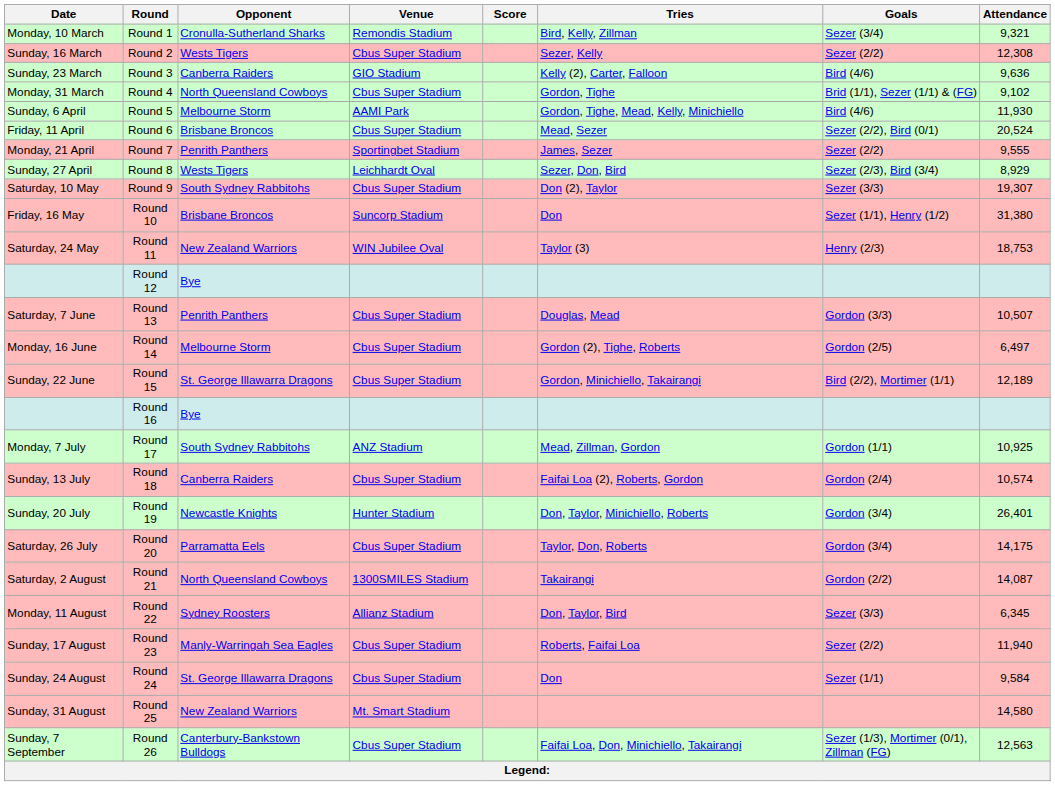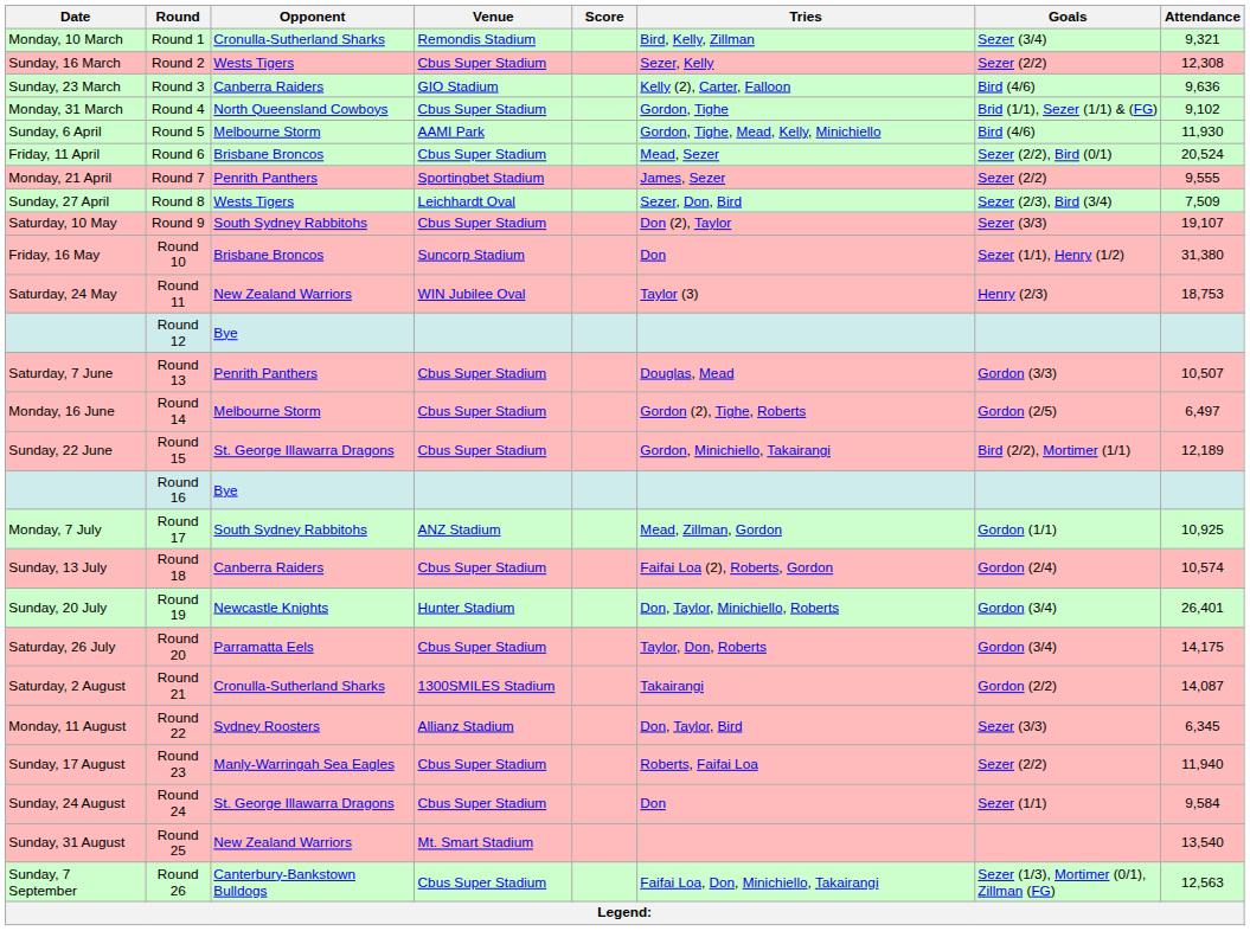 <table class="wikitable" style="font-size:75%;">
 <tr>
 <th width="115">Date</th>
 <th width="50">Round</th>
 <th width="170">Opponent</th>
 <th width="130">Venue</th>
 <th width="50">Score</th>
 <th width="285">Tries</th>
 <th width="155">Goals</th>
 <th width="60">Attendance</th>
 </tr>
 <tr bgcolor=#CCFFCC>
 <td>Monday, 10 March</td>
 <td style="text-align:center;">Round 1</td>
 <td> <a href='#'>Cronulla-Sutherland Sharks</a></td>
 <td><a href='#'>Remondis Stadium</a></td>
 <td style="text-align:center;"></td>
 <td><a href='#'>Bird</a>, <a href='#'>Kelly</a>, <a href='#'>Zillman</a></td>
 <td><a href='#'>Sezer</a> (3/4)</td>
 <td style="text-align:center;">9,321</td>
 </tr>
 <tr bgcolor=#FFBBBB>
 <td>Sunday, 16 March</td>
 <td style="text-align:center;">Round 2</td>
 <td> <a href='#'>Wests Tigers</a></td>
 <td><a href='#'>Cbus Super Stadium</a></td>
 <td style="text-align:center;"></td>
 <td><a href='#'>Sezer</a>, <a href='#'>Kelly</a></td>
 <td><a href='#'>Sezer</a> (2/2)</td>
 <td style="text-align:center;">12,308</td>
 </tr>
 <tr bgcolor=#CCFFCC>
 <td>Sunday, 23 March</td>
 <td style="text-align:center;">Round 3</td>
 <td> <a href='#'>Canberra Raiders</a></td>
 <td><a href='#'>GIO Stadium</a></td>
 <td style="text-align:center;"></td>
 <td><a href='#'>Kelly</a> (2), <a href='#'>Carter</a>, <a href='#'>Falloon</a></td>
 <td><a href='#'>Bird</a> (4/6)</td>
 <td style="text-align:center;">9,636</td>
 </tr>
 <tr bgcolor=#CCFFCC>
 <td>Monday, 31 March</td>
 <td style="text-align:center;">Round 4</td>
 <td> <a href='#'>North Queensland Cowboys</a></td>
 <td><a href='#'>Cbus Super Stadium</a></td>
 <td style="text-align:center;"></td>
 <td><a href='#'>Gordon</a>, <a href='#'>Tighe</a></td>
 <td><a href='#'>Brid</a> (1/1), <a href='#'>Sezer</a> (1/1) & (<a href='#'>FG</a>)</td>
 <td style="text-align:center;">9,102</td>
 </tr>
 <tr bgcolor=#CCFFCC>
 <td>Sunday, 6 April</td>
 <td style="text-align:center;">Round 5</td>
 <td> <a href='#'>Melbourne Storm</a></td>
 <td><a href='#'>AAMI Park</a></td>
 <td style="text-align:center;"></td>
 <td><a href='#'>Gordon</a>, <a href='#'>Tighe</a>, <a href='#'>Mead</a>, <a href='#'>Kelly</a>, <a href='#'>Minichiello</a></td>
 <td><a href='#'>Bird</a> (4/6)</td>
 <td style="text-align:center;">11,930</td>
 </tr>
 <tr bgcolor=#CCFFCC>
 <td>Friday, 11 April</td>
 <td style="text-align:center;">Round 6</td>
 <td> <a href='#'>Brisbane Broncos</a></td>
 <td><a href='#'>Cbus Super Stadium</a></td>
 <td style="text-align:center;"></td>
 <td><a href='#'>Mead</a>, <a href='#'>Sezer</a></td>
 <td><a href='#'>Sezer</a> (2/2), <a href='#'>Bird</a> (0/1)</td>
 <td style="text-align:center;">20,524</td>
 </tr>
 <tr bgcolor=#FFBBBB>
 <td>Monday, 21 April</td>
 <td style="text-align:center;">Round 7</td>
 <td> <a href='#'>Penrith Panthers</a></td>
 <td><a href='#'>Sportingbet Stadium</a></td>
 <td style="text-align:center;"></td>
 <td><a href='#'>James</a>, <a href='#'>Sezer</a></td>
 <td><a href='#'>Sezer</a> (2/2)</td>
 <td style="text-align:center;">9,555</td>
 </tr>
 <tr bgcolor=#CCFFCC>
 <td>Sunday, 27 April</td>
 <td style="text-align:center;">Round 8</td>
 <td> <a href='#'>Wests Tigers</a></td>
 <td><a href='#'>Leichhardt Oval</a></td>
 <td style="text-align:center;"></td>
 <td><a href='#'>Sezer</a>, <a href='#'>Don</a>, <a href='#'>Bird</a></td>
 <td><a href='#'>Sezer</a> (2/3), <a href='#'>Bird</a> (3/4)</td>
-<td style="text-align:center;">8,929</td>
+<td style="text-align:center;">7,509</td>
 </tr>
 <tr bgcolor=#FFBBBB>
 <td>Saturday, 10 May</td>
 <td style="text-align:center;">Round 9</td>
 <td> <a href='#'>South Sydney Rabbitohs</a></td>
 <td><a href='#'>Cbus Super Stadium</a></td>
 <td style="text-align:center;"></td>
 <td><a href='#'>Don</a> (2), <a href='#'>Taylor</a></td>
 <td><a href='#'>Sezer</a> (3/3)</td>
-<td style="text-align:center;">19,307</td>
+<td style="text-align:center;">19,107</td>
 </tr>
 <tr bgcolor=#FFBBBB>
 <td>Friday, 16 May</td>
 <td style="text-align:center;">Round 10</td>
 <td> <a href='#'>Brisbane Broncos</a></td>
 <td><a href='#'>Suncorp Stadium</a></td>
 <td style="text-align:center;"></td>
 <td><a href='#'>Don</a></td>
 <td><a href='#'>Sezer</a> (1/1), <a href='#'>Henry</a> (1/2)</td>
 <td style="text-align:center;">31,380</td>
 </tr>
 <tr bgcolor=#FFBBBB>
 <td>Saturday, 24 May</td>
 <td style="text-align:center;">Round 11</td>
 <td> <a href='#'>New Zealand Warriors</a></td>
 <td><a href='#'>WIN Jubilee Oval</a></td>
 <td style="text-align:center;"></td>
 <td><a href='#'>Taylor</a> (3)</td>
 <td><a href='#'>Henry</a> (2/3)</td>
 <td style="text-align:center;">18,753</td>
 </tr>
 <tr bgcolor=#CFECEC>
 <td></td>
 <td style="text-align:center;">Round 12</td>
 <td><a href='#'>Bye</a></td>
 <td></td>
 <td></td>
 <td></td>
 <td></td>
 <td></td>
 </tr>
 <tr bgcolor=#FFBBBB>
 <td>Saturday, 7 June</td>
 <td style="text-align:center;">Round 13</td>
 <td> <a href='#'>Penrith Panthers</a></td>
 <td><a href='#'>Cbus Super Stadium</a></td>
 <td style="text-align:center;"></td>
 <td><a href='#'>Douglas</a>, <a href='#'>Mead</a></td>
 <td><a href='#'>Gordon</a> (3/3)</td>
 <td style="text-align:center;">10,507</td>
 </tr>
 <tr bgcolor=#FFBBBB>
 <td>Monday, 16 June</td>
 <td style="text-align:center;">Round 14</td>
 <td> <a href='#'>Melbourne Storm</a></td>
 <td><a href='#'>Cbus Super Stadium</a></td>
 <td style="text-align:center;"></td>
 <td><a href='#'>Gordon</a> (2), <a href='#'>Tighe</a>, <a href='#'>Roberts</a></td>
 <td><a href='#'>Gordon</a> (2/5)</td>
 <td style="text-align:center;">6,497</td>
 </tr>
 <tr bgcolor=#FFBBBB>
 <td>Sunday, 22 June</td>
 <td style="text-align:center;">Round 15</td>
 <td> <a href='#'>St. George Illawarra Dragons</a></td>
 <td><a href='#'>Cbus Super Stadium</a></td>
 <td style="text-align:center;"></td>
 <td><a href='#'>Gordon</a>, <a href='#'>Minichiello</a>, <a href='#'>Takairangi</a></td>
 <td><a href='#'>Bird</a> (2/2), <a href='#'>Mortimer</a> (1/1)</td>
 <td style="text-align:center;">12,189</td>
 </tr>
 <tr bgcolor=#CFECEC>
 <td></td>
 <td style="text-align:center;">Round 16</td>
 <td><a href='#'>Bye</a></td>
 <td></td>
 <td></td>
 <td></td>
 <td></td>
 <td></td>
 </tr>
 <tr bgcolor=#CCFFCC>
 <td>Monday, 7 July</td>
 <td style="text-align:center;">Round 17</td>
 <td> <a href='#'>South Sydney Rabbitohs</a></td>
 <td><a href='#'>ANZ Stadium</a></td>
 <td style="text-align:center;"></td>
 <td><a href='#'>Mead</a>, <a href='#'>Zillman</a>, <a href='#'>Gordon</a></td>
 <td><a href='#'>Gordon</a> (1/1)</td>
 <td style="text-align:center;">10,925</td>
 </tr>
 <tr bgcolor=#FFBBBB>
 <td>Sunday, 13 July</td>
 <td style="text-align:center;">Round 18</td>
 <td> <a href='#'>Canberra Raiders</a></td>
 <td><a href='#'>Cbus Super Stadium</a></td>
 <td style="text-align:center;"></td>
 <td><a href='#'>Faifai Loa</a> (2), <a href='#'>Roberts</a>, <a href='#'>Gordon</a></td>
 <td><a href='#'>Gordon</a> (2/4)</td>
 <td style="text-align:center;">10,574</td>
 </tr>
 <tr bgcolor=#CCFFCC>
 <td>Sunday, 20 July</td>
 <td style="text-align:center;">Round 19</td>
 <td> <a href='#'>Newcastle Knights</a></td>
 <td><a href='#'>Hunter Stadium</a></td>
 <td style="text-align:center;"></td>
 <td><a href='#'>Don</a>, <a href='#'>Taylor</a>, <a href='#'>Minichiello</a>, <a href='#'>Roberts</a></td>
 <td><a href='#'>Gordon</a> (3/4)</td>
 <td style="text-align:center;">26,401</td>
 </tr>
 <tr bgcolor=#FFBBBB>
 <td>Saturday, 26 July</td>
 <td style="text-align:center;">Round 20</td>
 <td> <a href='#'>Parramatta Eels</a></td>
 <td><a href='#'>Cbus Super Stadium</a></td>
 <td style="text-align:center;"></td>
 <td><a href='#'>Taylor</a>, <a href='#'>Don</a>, <a href='#'>Roberts</a></td>
 <td><a href='#'>Gordon</a> (3/4)</td>
 <td style="text-align:center;">14,175</td>
 </tr>
 <tr bgcolor=#FFBBBB>
 <td>Saturday, 2 August</td>
 <td style="text-align:center;">Round 21</td>
-<td> <a href='#'>North Queensland Cowboys</a></td>
+<td> <a href='#'>Cronulla-Sutherland Sharks</a></td>
 <td><a href='#'>1300SMILES Stadium</a></td>
 <td style="text-align:center;"></td>
 <td><a href='#'>Takairangi</a></td>
 <td><a href='#'>Gordon</a> (2/2)</td>
 <td style="text-align:center;">14,087</td>
 </tr>
 <tr bgcolor=#FFBBBB>
 <td>Monday, 11 August</td>
 <td style="text-align:center;">Round 22</td>
 <td> <a href='#'>Sydney Roosters</a></td>
 <td><a href='#'>Allianz Stadium</a></td>
 <td style="text-align:center;"></td>
 <td><a href='#'>Don</a>, <a href='#'>Taylor</a>, <a href='#'>Bird</a></td>
 <td><a href='#'>Sezer</a> (3/3)</td>
 <td style="text-align:center;">6,345</td>
 </tr>
 <tr bgcolor=#FFBBBB>
 <td>Sunday, 17 August</td>
 <td style="text-align:center;">Round 23</td>
 <td> <a href='#'>Manly-Warringah Sea Eagles</a></td>
 <td><a href='#'>Cbus Super Stadium</a></td>
 <td style="text-align:center;"></td>
 <td><a href='#'>Roberts</a>, <a href='#'>Faifai Loa</a></td>
 <td><a href='#'>Sezer</a> (2/2)</td>
 <td style="text-align:center;">11,940</td>
 </tr>
 <tr bgcolor=#FFBBBB>
 <td>Sunday, 24 August</td>
 <td style="text-align:center;">Round 24</td>
 <td> <a href='#'>St. George Illawarra Dragons</a></td>
 <td><a href='#'>Cbus Super Stadium</a></td>
 <td style="text-align:center;"></td>
 <td><a href='#'>Don</a></td>
 <td><a href='#'>Sezer</a> (1/1)</td>
 <td style="text-align:center;">9,584</td>
 </tr>
 <tr bgcolor=#FFBBBB>
 <td>Sunday, 31 August</td>
 <td style="text-align:center;">Round 25</td>
 <td> <a href='#'>New Zealand Warriors</a></td>
 <td><a href='#'>Mt. Smart Stadium</a></td>
 <td style="text-align:center;"></td>
 <td></td>
 <td></td>
-<td style="text-align:center;">14,580</td>
+<td style="text-align:center;">13,540</td>
 </tr>
 <tr bgcolor=#CCFFCC>
 <td>Sunday, 7 September</td>
 <td style="text-align:center;">Round 26</td>
 <td> <a href='#'>Canterbury-Bankstown Bulldogs</a></td>
 <td><a href='#'>Cbus Super Stadium</a></td>
 <td style="text-align:center;"></td>
 <td><a href='#'>Faifai Loa</a>, <a href='#'>Don</a>, <a href='#'>Minichiello</a>, <a href='#'>Takairangi</a></td>
 <td><a href='#'>Sezer</a> (1/3), <a href='#'>Mortimer</a> (0/1), <a href='#'>Zillman</a> (<a href='#'>FG</a>)</td>
 <td style="text-align:center;">12,563</td>
 </tr>
 <tr>
 <th colspan="11"><strong>Legend</strong>:    </th>
 </tr>
 </table>
